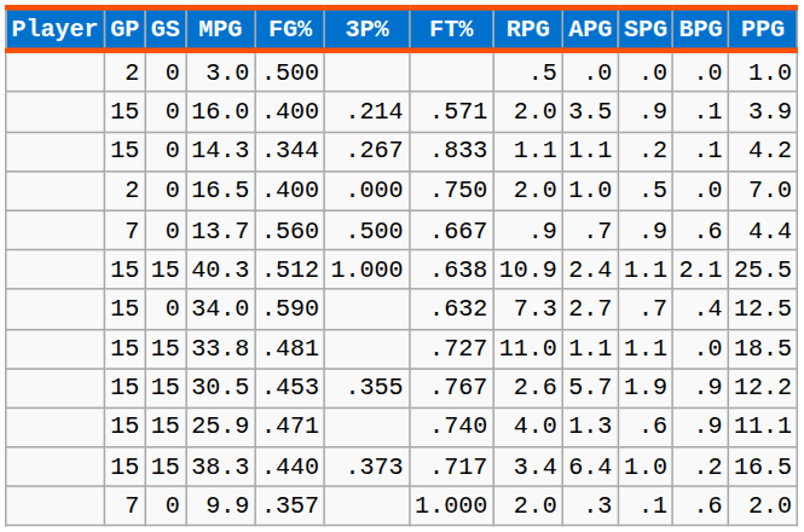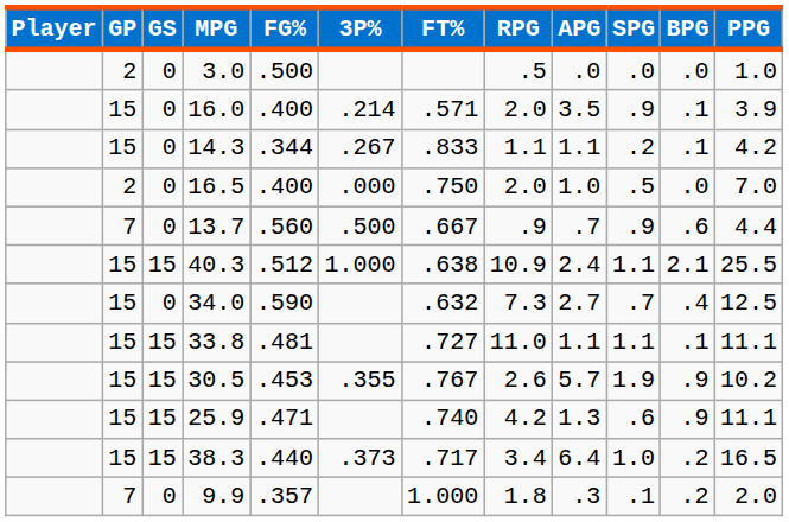 <table class="wikitable sortable" style="text-align:right;">
 <tr>
 <th style="background:#0072CE; color:#FFFFFF; border-top:#FE5000 3px solid; border-bottom:#FE5000 3px solid;">Player</th>
 <th style="background:#0072CE; color:#FFFFFF; border-top:#FE5000 3px solid; border-bottom:#FE5000 3px solid;">GP</th>
 <th style="background:#0072CE; color:#FFFFFF; border-top:#FE5000 3px solid; border-bottom:#FE5000 3px solid;">GS</th>
 <th style="background:#0072CE; color:#FFFFFF; border-top:#FE5000 3px solid; border-bottom:#FE5000 3px solid;">MPG</th>
 <th style="background:#0072CE; color:#FFFFFF; border-top:#FE5000 3px solid; border-bottom:#FE5000 3px solid;">FG%</th>
 <th style="background:#0072CE; color:#FFFFFF; border-top:#FE5000 3px solid; border-bottom:#FE5000 3px solid;">3P%</th>
 <th style="background:#0072CE; color:#FFFFFF; border-top:#FE5000 3px solid; border-bottom:#FE5000 3px solid;">FT%</th>
 <th style="background:#0072CE; color:#FFFFFF; border-top:#FE5000 3px solid; border-bottom:#FE5000 3px solid;">RPG</th>
 <th style="background:#0072CE; color:#FFFFFF; border-top:#FE5000 3px solid; border-bottom:#FE5000 3px solid;">APG</th>
 <th style="background:#0072CE; color:#FFFFFF; border-top:#FE5000 3px solid; border-bottom:#FE5000 3px solid;">SPG</th>
 <th style="background:#0072CE; color:#FFFFFF; border-top:#FE5000 3px solid; border-bottom:#FE5000 3px solid;">BPG</th>
 <th style="background:#0072CE; color:#FFFFFF; border-top:#FE5000 3px solid; border-bottom:#FE5000 3px solid;">PPG</th>
 </tr>
 <tr>
 <td style="text-align:left;"></td>
 <td>2</td>
 <td>0</td>
 <td>3.0</td>
 <td>.500</td>
 <td></td>
 <td></td>
 <td>.5</td>
 <td>.0</td>
 <td>.0</td>
 <td>.0</td>
 <td>1.0</td>
 </tr>
 <tr>
 <td style="text-align:left;"></td>
 <td>15</td>
 <td>0</td>
 <td>16.0</td>
 <td>.400</td>
 <td>.214</td>
 <td>.571</td>
 <td>2.0</td>
 <td>3.5</td>
 <td>.9</td>
 <td>.1</td>
 <td>3.9</td>
 </tr>
 <tr>
 <td style="text-align:left;"></td>
 <td>15</td>
 <td>0</td>
 <td>14.3</td>
 <td>.344</td>
 <td>.267</td>
 <td>.833</td>
 <td>1.1</td>
 <td>1.1</td>
 <td>.2</td>
 <td>.1</td>
 <td>4.2</td>
 </tr>
 <tr>
 <td style="text-align:left;"></td>
 <td>2</td>
 <td>0</td>
 <td>16.5</td>
 <td>.400</td>
 <td>.000</td>
 <td>.750</td>
 <td>2.0</td>
 <td>1.0</td>
 <td>.5</td>
 <td>.0</td>
 <td>7.0</td>
 </tr>
 <tr>
 <td style="text-align:left;"></td>
 <td>7</td>
 <td>0</td>
 <td>13.7</td>
 <td>.560</td>
 <td>.500</td>
 <td>.667</td>
 <td>.9</td>
 <td>.7</td>
 <td>.9</td>
 <td>.6</td>
 <td>4.4</td>
 </tr>
 <tr>
 <td style="text-align:left;"></td>
 <td>15</td>
 <td>15</td>
 <td>40.3</td>
 <td>.512</td>
 <td>1.000</td>
 <td>.638</td>
 <td>10.9</td>
 <td>2.4</td>
 <td>1.1</td>
 <td>2.1</td>
 <td>25.5</td>
 </tr>
 <tr>
 <td style="text-align:left;"></td>
 <td>15</td>
 <td>0</td>
 <td>34.0</td>
 <td>.590</td>
 <td></td>
 <td>.632</td>
 <td>7.3</td>
 <td>2.7</td>
 <td>.7</td>
 <td>.4</td>
 <td>12.5</td>
 </tr>
 <tr>
 <td style="text-align:left;"></td>
 <td>15</td>
 <td>15</td>
 <td>33.8</td>
 <td>.481</td>
 <td></td>
 <td>.727</td>
 <td>11.0</td>
 <td>1.1</td>
 <td>1.1</td>
-<td>.0</td>
-<td>18.5</td>
+<td>.1</td>
+<td>11.1</td>
 </tr>
 <tr>
 <td style="text-align:left;"></td>
 <td>15</td>
 <td>15</td>
 <td>30.5</td>
 <td>.453</td>
 <td>.355</td>
 <td>.767</td>
 <td>2.6</td>
 <td>5.7</td>
 <td>1.9</td>
 <td>.9</td>
-<td>12.2</td>
+<td>10.2</td>
 </tr>
 <tr>
 <td style="text-align:left;"></td>
 <td>15</td>
 <td>15</td>
 <td>25.9</td>
 <td>.471</td>
 <td></td>
 <td>.740</td>
-<td>4.0</td>
+<td>4.2</td>
 <td>1.3</td>
 <td>.6</td>
 <td>.9</td>
 <td>11.1</td>
 </tr>
 <tr>
 <td style="text-align:left;"></td>
 <td>15</td>
 <td>15</td>
 <td>38.3</td>
 <td>.440</td>
 <td>.373</td>
 <td>.717</td>
 <td>3.4</td>
 <td>6.4</td>
 <td>1.0</td>
 <td>.2</td>
 <td>16.5</td>
 </tr>
 <tr>
 <td style="text-align:left;"></td>
 <td>7</td>
 <td>0</td>
 <td>9.9</td>
 <td>.357</td>
 <td></td>
 <td>1.000</td>
-<td>2.0</td>
+<td>1.8</td>
 <td>.3</td>
 <td>.1</td>
-<td>.6</td>
+<td>.2</td>
 <td>2.0</td>
 </tr>
 </table>
